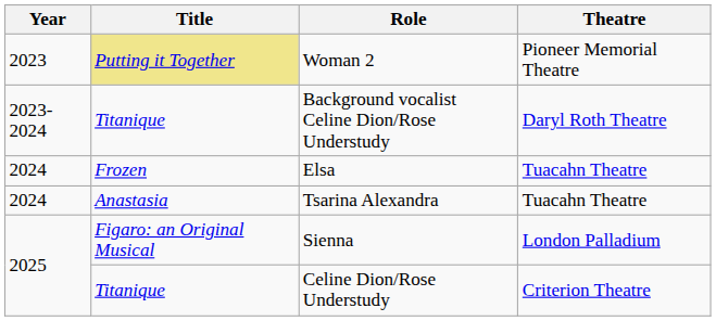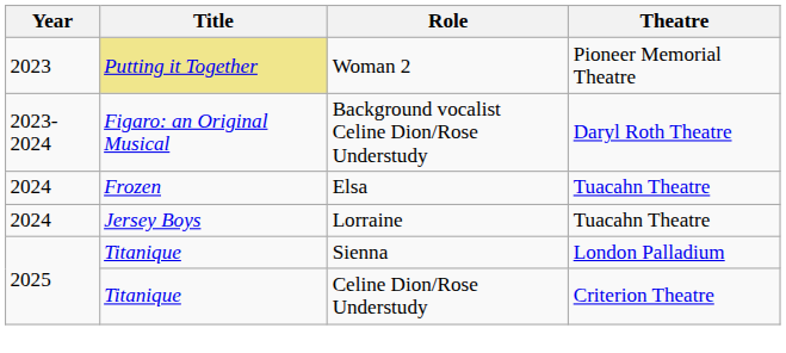 <table class="wikitable">
 <tr>
 <th>Year</th>
 <th>Title</th>
 <th>Role</th>
 <th>Theatre</th>
 </tr>
 <tr>
 <td>2023</td>
 <td style="background: khaki;"><em><a href='#'>Putting it Together</a></em></td>
 <td>Woman 2</td>
 <td>Pioneer Memorial Theatre</td>
 </tr>
 <tr>
 <td>2023-2024</td>
-<td><em><a href='#'>Titanique</a></em></td>
+<td><a href='#'><em>Figaro: an Original Musical</em></a></td>
 <td>Background vocalist<br>Celine Dion/Rose Understudy</td>
 <td><a href='#'>Daryl Roth Theatre</a></td>
 </tr>
 <tr>
 <td>2024</td>
 <td><a href='#'><em>Frozen</em></a></td>
 <td>Elsa</td>
 <td><a href='#'>Tuacahn Theatre</a></td>
 </tr>
 <tr>
 <td>2024</td>
-<td><em><a href='#'>Anastasia</a></em></td>
-<td>Tsarina Alexandra</td>
+<td><em><a href='#'>Jersey Boys</a></em></td>
+<td>Lorraine</td>
 <td>Tuacahn Theatre</td>
 </tr>
 <tr>
 <td rowspan="2">2025</td>
-<td><a href='#'><em>Figaro: an Original Musical</em></a></td>
+<td><em><a href='#'>Titanique</a></em></td>
 <td>Sienna</td>
 <td><a href='#'>London Palladium</a></td>
 </tr>
 <tr>
 <td><em><a href='#'>Titanique</a></em></td>
 <td>Celine Dion/Rose Understudy</td>
 <td><a href='#'>Criterion Theatre</a></td>
 </tr>
 </table>
